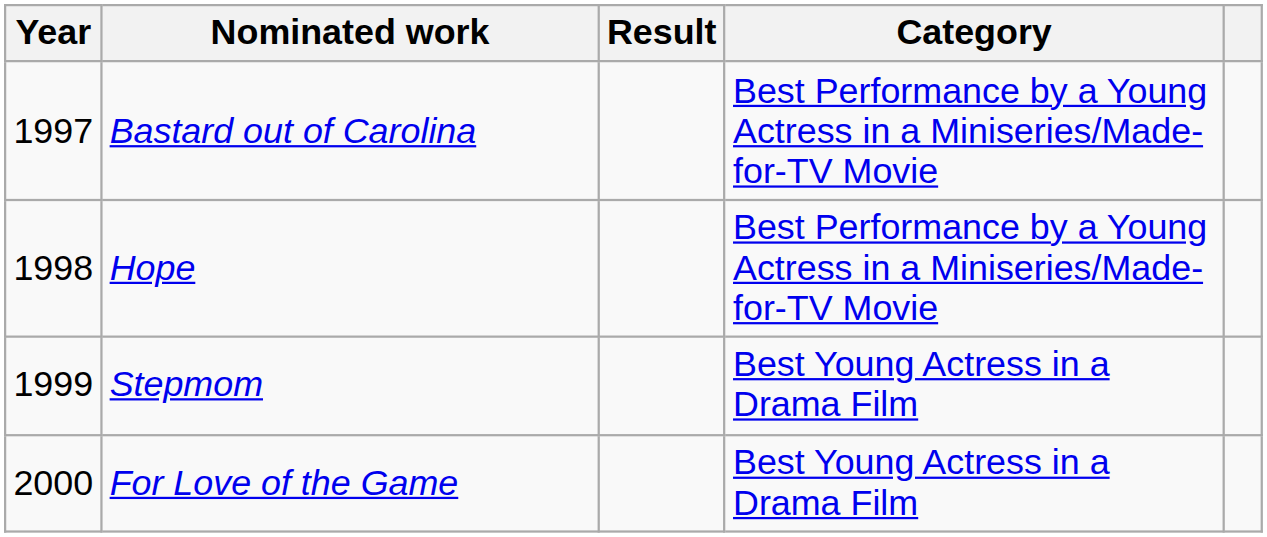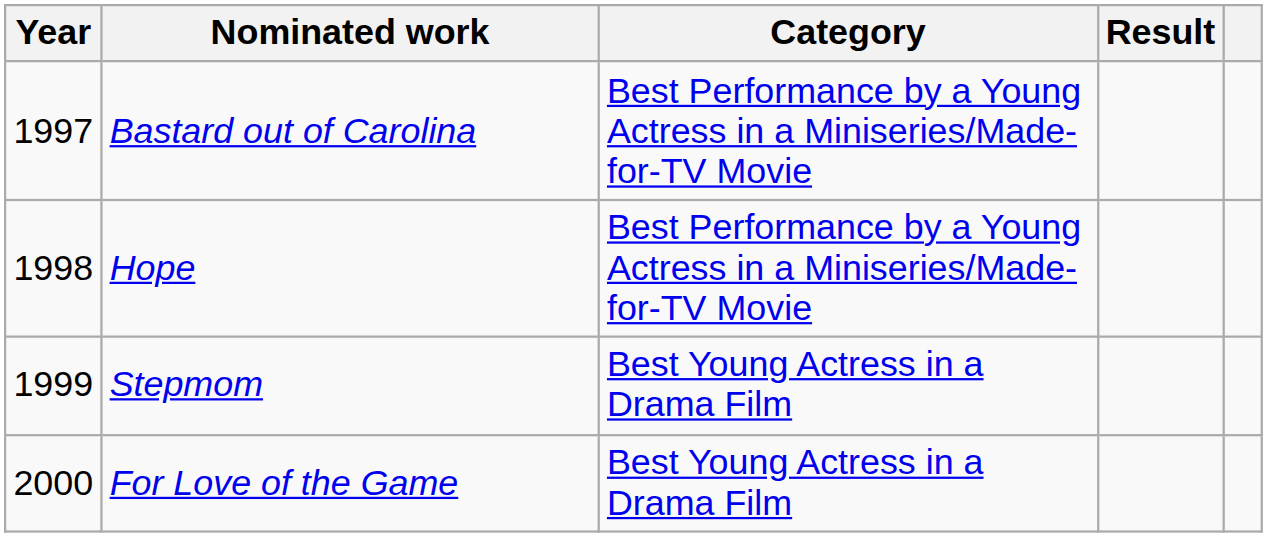 <table class="wikitable" style="width:90%;">
 <tr>
 <th width=5%>Year</th>
 <th style="width:40%;">Nominated work</th>
+<th style="width:40%;">Category</th>
 <th style="width:10%;">Result</th>
-<th style="width:40%;">Category</th>
 <th width=3%></th>
 </tr>
 <tr>
 <td style="text-align:center;">1997</td>
 <td><em><a href='#'>Bastard out of Carolina</a></em></td>
+<td><a href='#'>Best Performance by a Young Actress in a Miniseries/Made-for-TV Movie</a></td>
 <td></td>
-<td><a href='#'>Best Performance by a Young Actress in a Miniseries/Made-for-TV Movie</a></td>
 <td style="text-align:center;"></td>
 </tr>
 <tr>
 <td style="text-align:center;">1998</td>
 <td><em><a href='#'>Hope</a></em></td>
+<td><a href='#'>Best Performance by a Young Actress in a Miniseries/Made-for-TV Movie</a></td>
 <td></td>
-<td><a href='#'>Best Performance by a Young Actress in a Miniseries/Made-for-TV Movie</a></td>
 <td style="text-align:center;"></td>
 </tr>
 <tr>
 <td style="text-align:center;">1999</td>
 <td><em><a href='#'>Stepmom</a></em></td>
+<td><a href='#'>Best Young Actress in a Drama Film</a></td>
 <td></td>
-<td><a href='#'>Best Young Actress in a Drama Film</a></td>
 <td style="text-align:center;"></td>
 </tr>
 <tr>
 <td style="text-align:center;">2000</td>
 <td><em><a href='#'>For Love of the Game</a></em></td>
+<td><a href='#'>Best Young Actress in a Drama Film</a></td>
 <td></td>
-<td><a href='#'>Best Young Actress in a Drama Film</a></td>
 <td style="text-align:center;"></td>
 </tr>
 </table>
